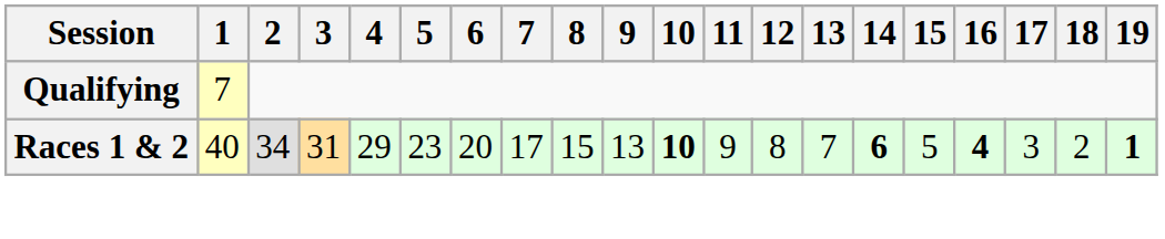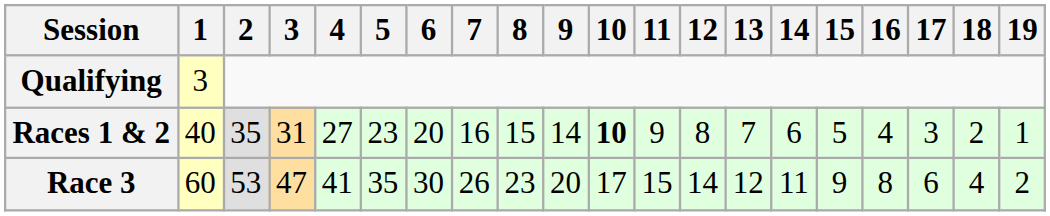 <table class="wikitable" style="font-size: 85%">
 <tr>
 <th>Session</th>
 <th>1</th>
 <th>2</th>
 <th>3</th>
 <th>4</th>
 <th>5</th>
 <th>6</th>
 <th>7</th>
 <th>8</th>
 <th>9</th>
 <th>10</th>
 <th>11</th>
 <th>12</th>
 <th>13</th>
 <th>14</th>
 <th>15</th>
 <th>16</th>
 <th>17</th>
 <th>18</th>
 <th>19</th>
 </tr>
 <tr align=center>
 <th>Qualifying</th>
-<td style="background:#ffffbf;">7</td>
+<td style="background:#ffffbf;">3</td>
 <td colspan=18></td>
 </tr>
 <tr align=center>
 <th>Races 1 & 2</th>
 <td style="background:#ffffbf;">40</td>
-<td style="background:#dfdfdf;">34</td>
+<td style="background:#dfdfdf;">35</td>
 <td style="background:#ffdf9f;">31</td>
-<td style="background:#dfffdf;">29</td>
+<td style="background:#dfffdf;">27</td>
+<td style="background:#dfffdf;">23</td>
+<td style="background:#dfffdf;">20</td>
+<td style="background:#dfffdf;">16</td>
+<td style="background:#dfffdf;">15</td>
+<td style="background:#dfffdf;">14</td>
+<td style="background:#dfffdf;"><strong>10</strong></td>
+<td style="background:#dfffdf;">9</td>
+<td style="background:#dfffdf;">8</td>
+<td style="background:#dfffdf;">7</td>
+<td style="background:#dfffdf;">6</td>
+<td style="background:#dfffdf;">5</td>
+<td style="background:#dfffdf;">4</td>
+<td style="background:#dfffdf;">3</td>
+<td style="background:#dfffdf;">2</td>
+<td style="background:#dfffdf;">1</td>
+</tr>
+<tr align=center>
+<th>Race 3</th>
+<td style="background:#ffffbf;">60</td>
+<td style="background:#dfdfdf;">53</td>
+<td style="background:#ffdf9f;">47</td>
+<td style="background:#dfffdf;">41</td>
+<td style="background:#dfffdf;">35</td>
+<td style="background:#dfffdf;">30</td>
+<td style="background:#dfffdf;">26</td>
 <td style="background:#dfffdf;">23</td>
 <td style="background:#dfffdf;">20</td>
 <td style="background:#dfffdf;">17</td>
 <td style="background:#dfffdf;">15</td>
-<td style="background:#dfffdf;">13</td>
-<td style="background:#dfffdf;"><strong>10</strong></td>
+<td style="background:#dfffdf;">14</td>
+<td style="background:#dfffdf;">12</td>
+<td style="background:#dfffdf;">11</td>
 <td style="background:#dfffdf;">9</td>
 <td style="background:#dfffdf;">8</td>
-<td style="background:#dfffdf;">7</td>
-<td style="background:#dfffdf;"><strong>6</strong></td>
-<td style="background:#dfffdf;">5</td>
-<td style="background:#dfffdf;"><strong>4</strong></td>
-<td style="background:#dfffdf;">3</td>
+<td style="background:#dfffdf;">6</td>
+<td style="background:#dfffdf;">4</td>
 <td style="background:#dfffdf;">2</td>
-<td style="background:#dfffdf;"><strong>1</strong></td>
 </tr>
 </table>
